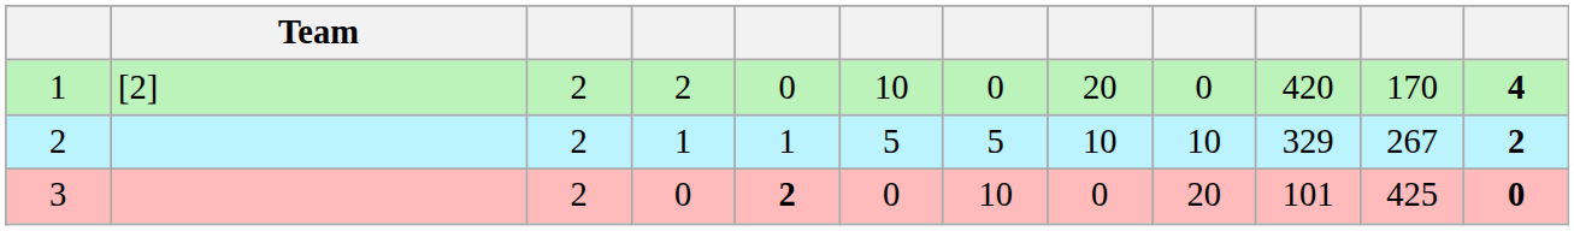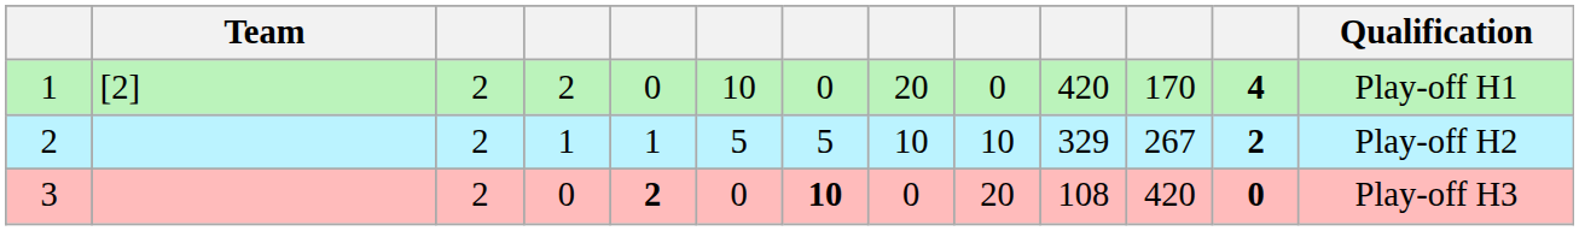 <table class=wikitable style="text-align:center" width=730>
 <tr>
 <th width=5.5%></th>
 <th width=22%>Team</th>
 <th width=5.5%></th>
 <th width=5.5%></th>
 <th width=5.5%></th>
 <th width=5.5%></th>
 <th width=5.5%></th>
 <th width=5.5%></th>
 <th width=5.5%></th>
 <th width=5.5%></th>
 <th width=5.5%></th>
 <th width=5.5%></th>
+<th width=18%>Qualification</th>
 </tr>
 <tr bgcolor=#bbf3bb>
 <td>1</td>
 <td style="text-align:left"> [2]</td>
 <td>2</td>
 <td>2</td>
 <td>0</td>
 <td>10</td>
 <td>0</td>
 <td>20</td>
 <td>0</td>
 <td>420</td>
 <td>170</td>
 <td><strong>4</strong></td>
+<td>Play-off H1</td>
 </tr>
 <tr bgcolor=#bbf3ff>
 <td>2</td>
 <td style="text-align:left"></td>
 <td>2</td>
 <td>1</td>
 <td>1</td>
 <td>5</td>
 <td>5</td>
 <td>10</td>
 <td>10</td>
 <td>329</td>
 <td>267</td>
 <td><strong>2</strong></td>
+<td>Play-off H2</td>
 </tr>
 <tr bgcolor=#ffbbbb>
 <td>3</td>
 <td style="text-align:left"></td>
 <td>2</td>
 <td>0</td>
 <td><strong>2</strong></td>
 <td>0</td>
-<td>10</td>
+<td><strong>10</strong></td>
 <td>0</td>
 <td>20</td>
-<td>101</td>
-<td>425</td>
+<td>108</td>
+<td>420</td>
 <td><strong>0</strong></td>
+<td>Play-off H3</td>
 </tr>
 </table>
